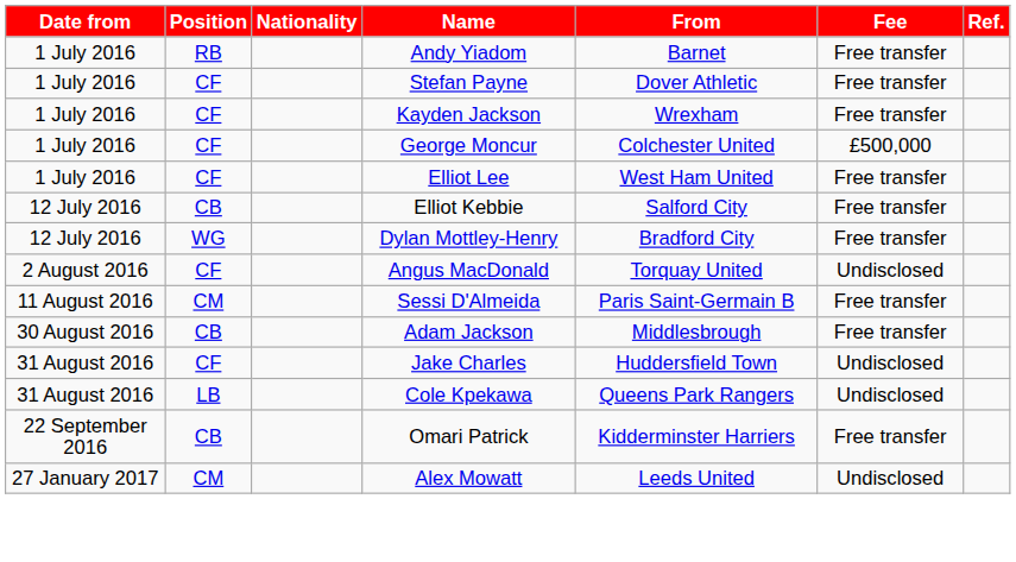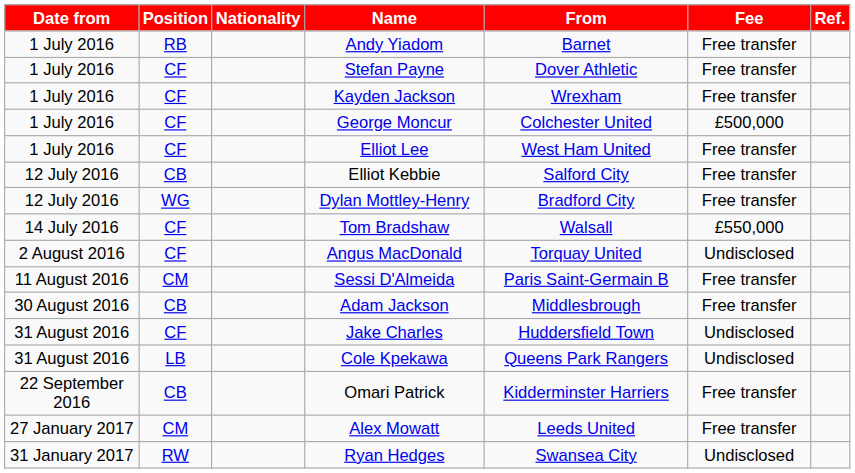 <table class="wikitable"  style="text-align:center; font-size:90%; ">
 <tr>
 <th style="background:#FF0000; color:white; width:110px;">Date from</th>
 <th style="background:#FF0000; color:white; width:50px;">Position</th>
 <th style="background:#FF0000; color:white; width:50px;">Nationality</th>
 <th style="background:#FF0000; color:white; width:150px;">Name</th>
 <th style="background:#FF0000; color:white; width:170px;">From</th>
 <th style="background:#FF0000; color:white; width:100px;">Fee</th>
 <th style="background:#FF0000; color:white; width:25px;">Ref.</th>
 </tr>
 <tr>
 <td>1 July 2016</td>
 <td><a href='#'>RB</a></td>
 <td></td>
 <td><a href='#'>Andy Yiadom</a></td>
 <td><a href='#'>Barnet</a></td>
 <td>Free transfer</td>
 <td></td>
 </tr>
 <tr>
 <td>1 July 2016</td>
 <td><a href='#'>CF</a></td>
 <td></td>
 <td><a href='#'>Stefan Payne</a></td>
 <td><a href='#'>Dover Athletic</a></td>
 <td>Free transfer</td>
 <td></td>
 </tr>
 <tr>
 <td>1 July 2016</td>
 <td><a href='#'>CF</a></td>
 <td></td>
 <td><a href='#'>Kayden Jackson</a></td>
 <td><a href='#'>Wrexham</a></td>
 <td>Free transfer</td>
 <td></td>
 </tr>
 <tr>
 <td>1 July 2016</td>
 <td><a href='#'>CF</a></td>
 <td></td>
 <td><a href='#'>George Moncur</a></td>
 <td><a href='#'>Colchester United</a></td>
 <td>£500,000</td>
 <td></td>
 </tr>
 <tr>
 <td>1 July 2016</td>
 <td><a href='#'>CF</a></td>
 <td></td>
 <td><a href='#'>Elliot Lee</a></td>
 <td><a href='#'>West Ham United</a></td>
 <td>Free transfer</td>
 <td></td>
 </tr>
 <tr>
 <td>12 July 2016</td>
 <td><a href='#'>CB</a></td>
 <td></td>
 <td>Elliot Kebbie</td>
 <td><a href='#'>Salford City</a></td>
 <td>Free transfer</td>
 <td></td>
 </tr>
 <tr>
 <td>12 July 2016</td>
 <td><a href='#'>WG</a></td>
 <td></td>
 <td><a href='#'>Dylan Mottley-Henry</a></td>
 <td><a href='#'>Bradford City</a></td>
 <td>Free transfer</td>
 <td></td>
 </tr>
 <tr>
+<td>14 July 2016</td>
+<td><a href='#'>CF</a></td>
+<td></td>
+<td><a href='#'>Tom Bradshaw</a></td>
+<td><a href='#'>Walsall</a></td>
+<td>£550,000</td>
+<td></td>
+</tr>
+<tr>
 <td>2 August 2016</td>
 <td><a href='#'>CF</a></td>
 <td></td>
 <td><a href='#'>Angus MacDonald</a></td>
 <td><a href='#'>Torquay United</a></td>
 <td>Undisclosed</td>
 <td></td>
 </tr>
 <tr>
 <td>11  August 2016</td>
 <td><a href='#'>CM</a></td>
 <td></td>
 <td><a href='#'>Sessi D'Almeida</a></td>
 <td><a href='#'>Paris Saint-Germain B</a></td>
 <td>Free transfer</td>
 <td></td>
 </tr>
 <tr>
 <td>30 August 2016</td>
 <td><a href='#'>CB</a></td>
 <td></td>
 <td><a href='#'>Adam Jackson</a></td>
 <td><a href='#'>Middlesbrough</a></td>
 <td>Free transfer</td>
 <td></td>
 </tr>
 <tr>
 <td>31 August 2016</td>
 <td><a href='#'>CF</a></td>
 <td></td>
 <td><a href='#'>Jake Charles</a></td>
 <td><a href='#'>Huddersfield Town</a></td>
 <td>Undisclosed</td>
 <td></td>
 </tr>
 <tr>
 <td>31 August 2016</td>
 <td><a href='#'>LB</a></td>
 <td></td>
 <td><a href='#'>Cole Kpekawa</a></td>
 <td><a href='#'>Queens Park Rangers</a></td>
 <td>Undisclosed</td>
 <td></td>
 </tr>
 <tr>
 <td>22 September 2016</td>
 <td><a href='#'>CB</a></td>
 <td></td>
 <td>Omari Patrick</td>
 <td><a href='#'>Kidderminster Harriers</a></td>
 <td>Free transfer</td>
 <td></td>
 </tr>
 <tr>
 <td>27 January 2017</td>
 <td><a href='#'>CM</a></td>
 <td></td>
 <td><a href='#'>Alex Mowatt</a></td>
 <td><a href='#'>Leeds United</a></td>
+<td>Free transfer</td>
+<td></td>
+</tr>
+<tr>
+<td>31 January 2017</td>
+<td><a href='#'>RW</a></td>
+<td></td>
+<td><a href='#'>Ryan Hedges</a></td>
+<td><a href='#'>Swansea City</a></td>
 <td>Undisclosed</td>
 <td></td>
 </tr>
 </table>
